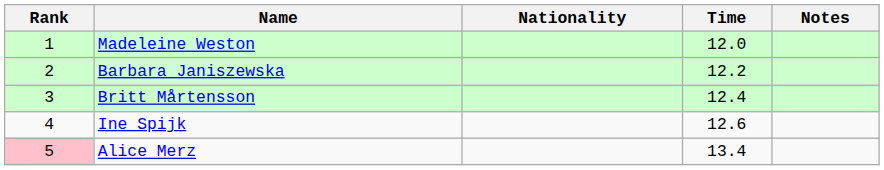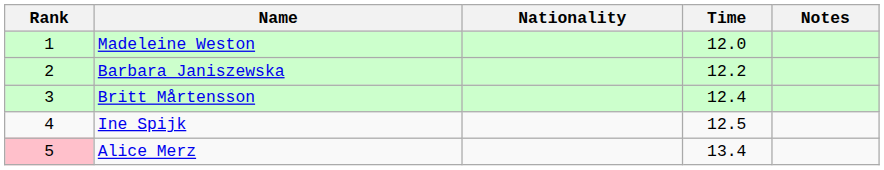 <table class="wikitable sortable" style="text-align:center;width: 55%">
 <tr>
 <th>Rank</th>
 <th>Name</th>
 <th>Nationality</th>
 <th>Time</th>
 <th>Notes</th>
 </tr>
 <tr bgcolor=ccffcc>
 <td>1</td>
 <td align=left><a href='#'>Madeleine Weston</a></td>
 <td align=left></td>
 <td>12.0</td>
 <td></td>
 </tr>
 <tr bgcolor=ccffcc>
 <td>2</td>
 <td align=left><a href='#'>Barbara Janiszewska</a></td>
 <td align=left></td>
 <td>12.2</td>
 <td></td>
 </tr>
 <tr bgcolor=ccffcc>
 <td>3</td>
 <td align=left><a href='#'>Britt Mårtensson</a></td>
 <td align=left></td>
 <td>12.4</td>
 <td></td>
 </tr>
 <tr>
 <td>4</td>
 <td align=left><a href='#'>Ine Spijk</a></td>
 <td align=left></td>
-<td>12.6</td>
+<td>12.5</td>
 <td></td>
 </tr>
 <tr>
 <td style="background: pink;">5</td>
 <td align=left><a href='#'>Alice Merz</a></td>
 <td align=left></td>
 <td>13.4</td>
 <td></td>
 </tr>
 </table>
